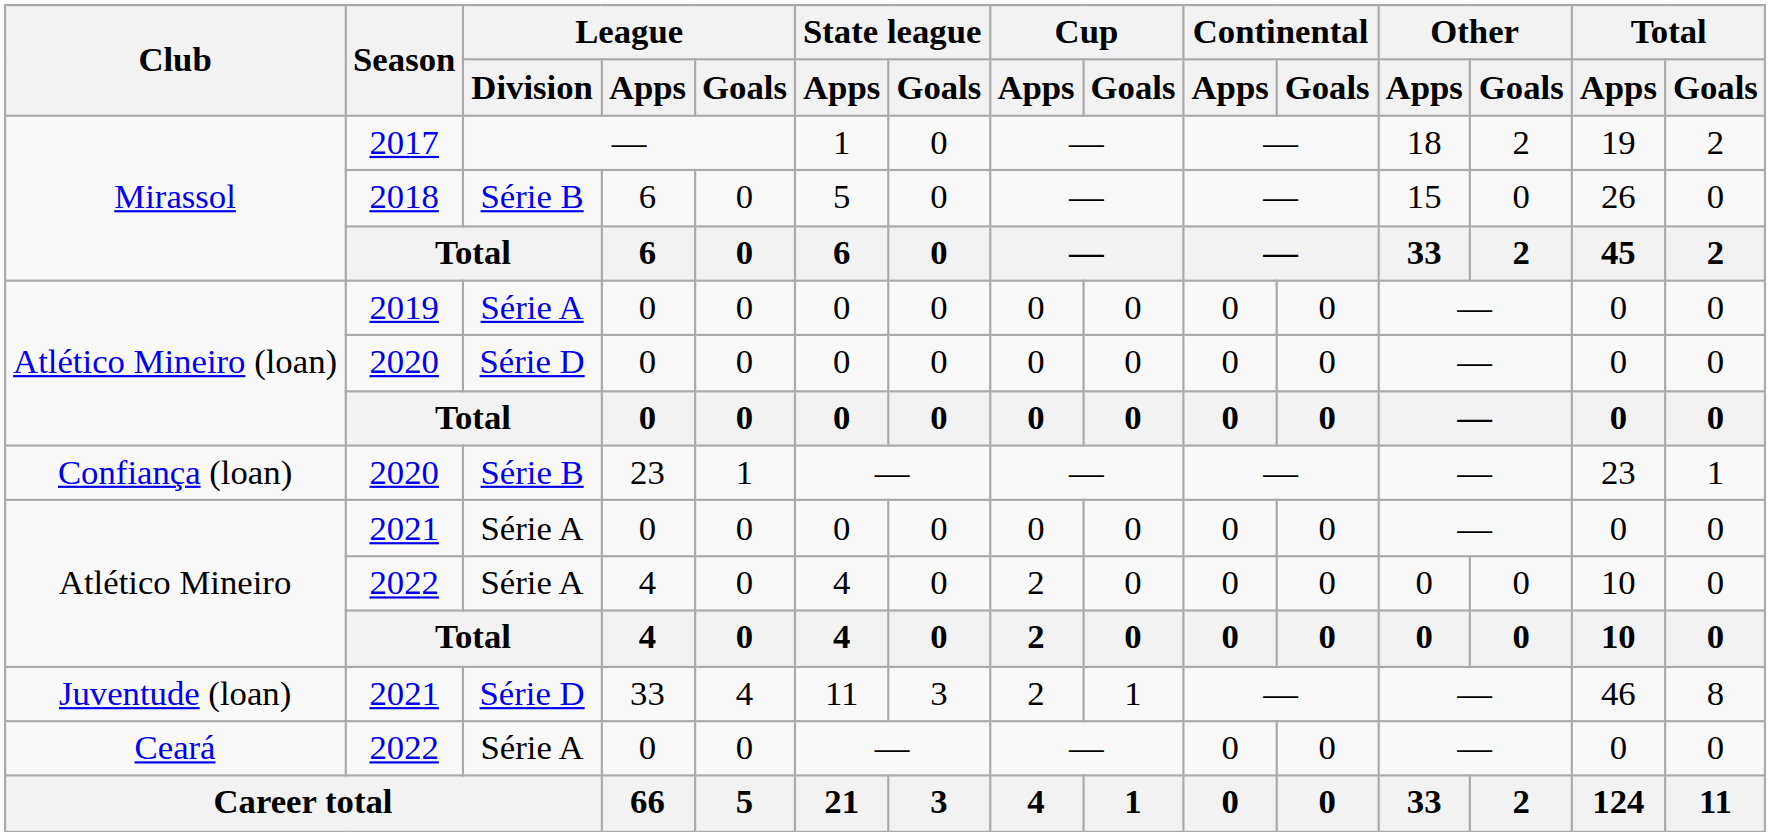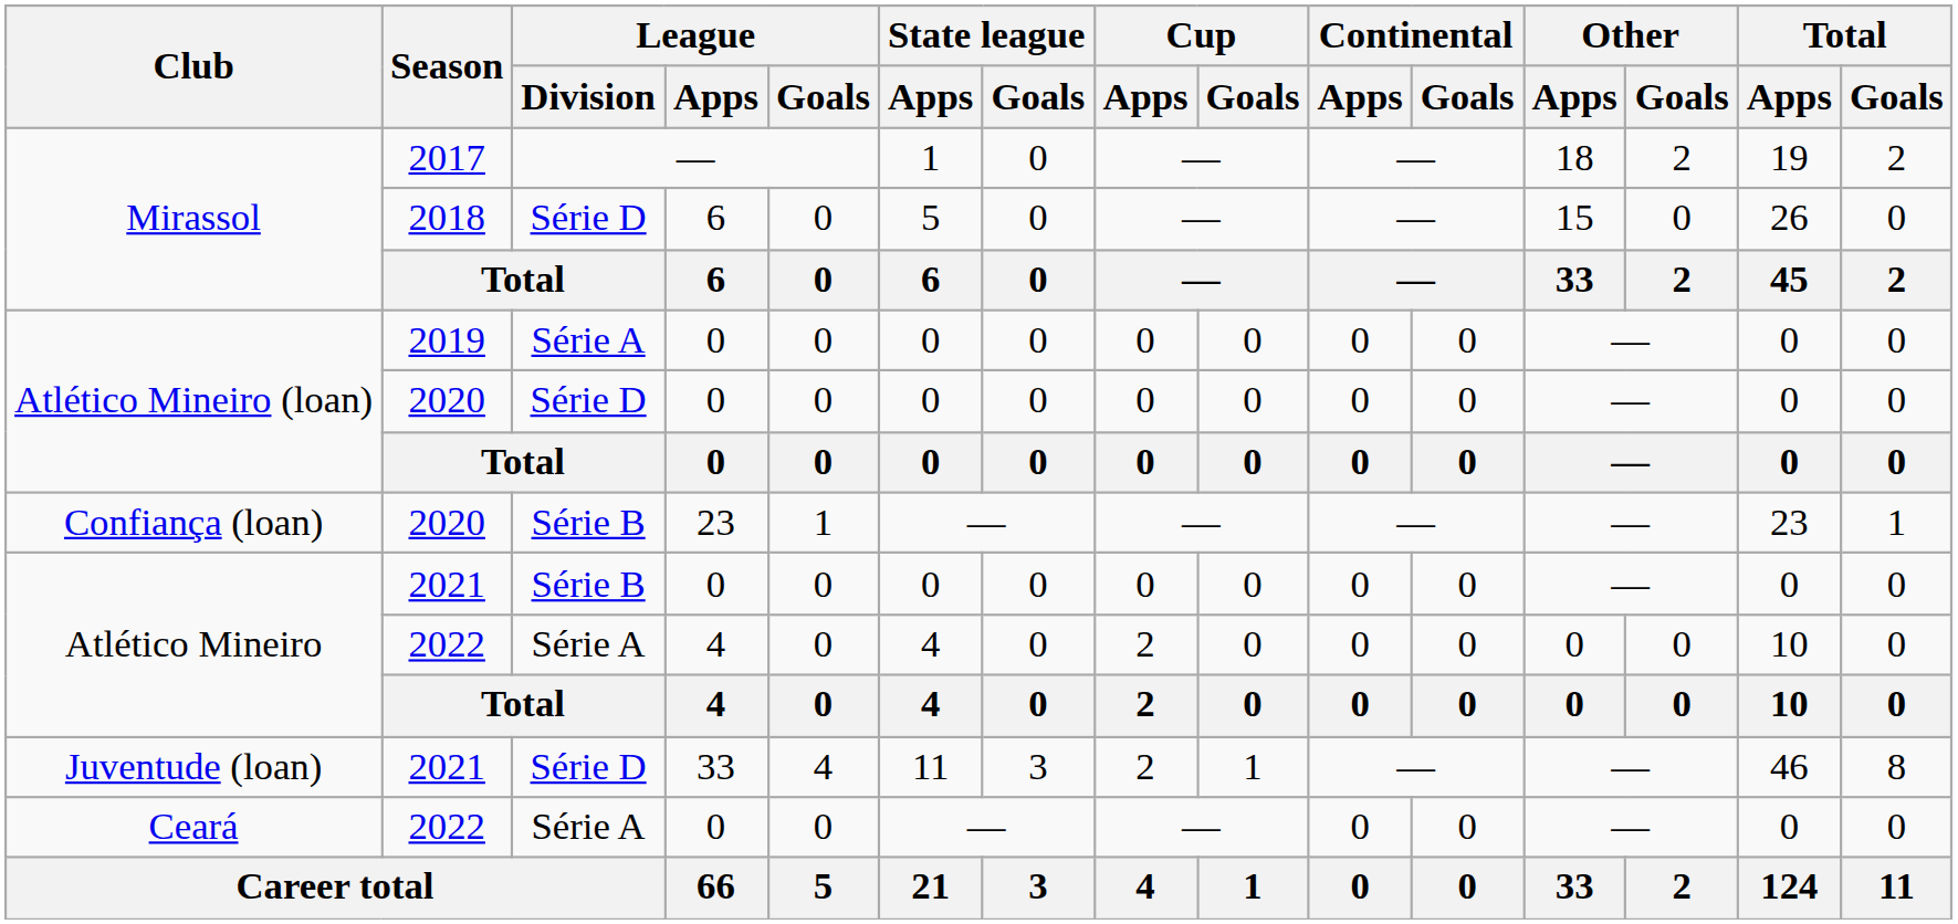 <table class="wikitable" style="text-align: center">
 <tr>
 <th rowspan="2">Club</th>
 <th rowspan="2">Season</th>
 <th colspan="3">League</th>
 <th colspan="2">State league</th>
 <th colspan="2">Cup</th>
 <th colspan="2">Continental</th>
 <th colspan="2">Other</th>
 <th colspan="2">Total</th>
 </tr>
 <tr>
 <th>Division</th>
 <th>Apps</th>
 <th>Goals</th>
 <th>Apps</th>
 <th>Goals</th>
 <th>Apps</th>
 <th>Goals</th>
 <th>Apps</th>
 <th>Goals</th>
 <th>Apps</th>
 <th>Goals</th>
 <th>Apps</th>
 <th>Goals</th>
 </tr>
 <tr>
 <td rowspan="3"><a href='#'>Mirassol</a></td>
 <td><a href='#'>2017</a></td>
 <td colspan="3">—</td>
 <td>1</td>
 <td>0</td>
 <td colspan="2">—</td>
 <td colspan="2">—</td>
 <td>18</td>
 <td>2</td>
 <td>19</td>
 <td>2</td>
 </tr>
 <tr>
 <td><a href='#'>2018</a></td>
-<td><a href='#'>Série B</a></td>
+<td><a href='#'>Série D</a></td>
 <td>6</td>
 <td>0</td>
 <td>5</td>
 <td>0</td>
 <td colspan="2">—</td>
 <td colspan="2">—</td>
 <td>15</td>
 <td>0</td>
 <td>26</td>
 <td>0</td>
 </tr>
 <tr>
 <th colspan="2">Total</th>
 <th>6</th>
 <th>0</th>
 <th>6</th>
 <th>0</th>
 <th colspan="2">—</th>
 <th colspan="2">—</th>
 <th>33</th>
 <th>2</th>
 <th>45</th>
 <th>2</th>
 </tr>
 <tr>
 <td rowspan="3"><a href='#'>Atlético Mineiro</a> (loan)</td>
 <td><a href='#'>2019</a></td>
 <td><a href='#'>Série A</a></td>
 <td>0</td>
 <td>0</td>
 <td>0</td>
 <td>0</td>
 <td>0</td>
 <td>0</td>
 <td>0</td>
 <td>0</td>
 <td colspan="2">—</td>
 <td>0</td>
 <td>0</td>
 </tr>
 <tr>
 <td><a href='#'>2020</a></td>
 <td><a href='#'>Série D</a></td>
 <td>0</td>
 <td>0</td>
 <td>0</td>
 <td>0</td>
 <td>0</td>
 <td>0</td>
 <td>0</td>
 <td>0</td>
 <td colspan="2">—</td>
 <td>0</td>
 <td>0</td>
 </tr>
 <tr>
 <th colspan="2">Total</th>
 <th>0</th>
 <th>0</th>
 <th>0</th>
 <th>0</th>
 <th>0</th>
 <th>0</th>
 <th>0</th>
 <th>0</th>
 <th colspan="2">—</th>
 <th>0</th>
 <th>0</th>
 </tr>
 <tr>
 <td><a href='#'>Confiança</a> (loan)</td>
 <td><a href='#'>2020</a></td>
 <td><a href='#'>Série B</a></td>
 <td>23</td>
 <td>1</td>
 <td colspan="2">—</td>
 <td colspan="2">—</td>
 <td colspan="2">—</td>
 <td colspan="2">—</td>
 <td>23</td>
 <td>1</td>
 </tr>
 <tr>
 <td rowspan="3">Atlético Mineiro</td>
 <td><a href='#'>2021</a></td>
-<td>Série A</td>
+<td><a href='#'>Série B</a></td>
 <td>0</td>
 <td>0</td>
 <td>0</td>
 <td>0</td>
 <td>0</td>
 <td>0</td>
 <td>0</td>
 <td>0</td>
 <td colspan="2">—</td>
 <td>0</td>
 <td>0</td>
 </tr>
 <tr>
 <td><a href='#'>2022</a></td>
 <td>Série A</td>
 <td>4</td>
 <td>0</td>
 <td>4</td>
 <td>0</td>
 <td>2</td>
 <td>0</td>
 <td>0</td>
 <td>0</td>
 <td>0</td>
 <td>0</td>
 <td>10</td>
 <td>0</td>
 </tr>
 <tr>
 <th colspan="2">Total</th>
 <th>4</th>
 <th>0</th>
 <th>4</th>
 <th>0</th>
 <th>2</th>
 <th>0</th>
 <th>0</th>
 <th>0</th>
 <th>0</th>
 <th>0</th>
 <th>10</th>
 <th>0</th>
 </tr>
 <tr>
 <td><a href='#'>Juventude</a> (loan)</td>
 <td><a href='#'>2021</a></td>
 <td><a href='#'>Série D</a></td>
 <td>33</td>
 <td>4</td>
 <td>11</td>
 <td>3</td>
 <td>2</td>
 <td>1</td>
 <td colspan="2">—</td>
 <td colspan="2">—</td>
 <td>46</td>
 <td>8</td>
 </tr>
 <tr>
 <td><a href='#'>Ceará</a></td>
 <td><a href='#'>2022</a></td>
 <td>Série A</td>
 <td>0</td>
 <td>0</td>
 <td colspan="2">—</td>
 <td colspan="2">—</td>
 <td>0</td>
 <td>0</td>
 <td colspan="2">—</td>
 <td>0</td>
 <td>0</td>
 </tr>
 <tr>
 <th colspan="3"><strong>Career total</strong></th>
 <th>66</th>
 <th>5</th>
 <th>21</th>
 <th>3</th>
 <th>4</th>
 <th>1</th>
 <th>0</th>
 <th>0</th>
 <th>33</th>
 <th>2</th>
 <th>124</th>
 <th>11</th>
 </tr>
 </table>
